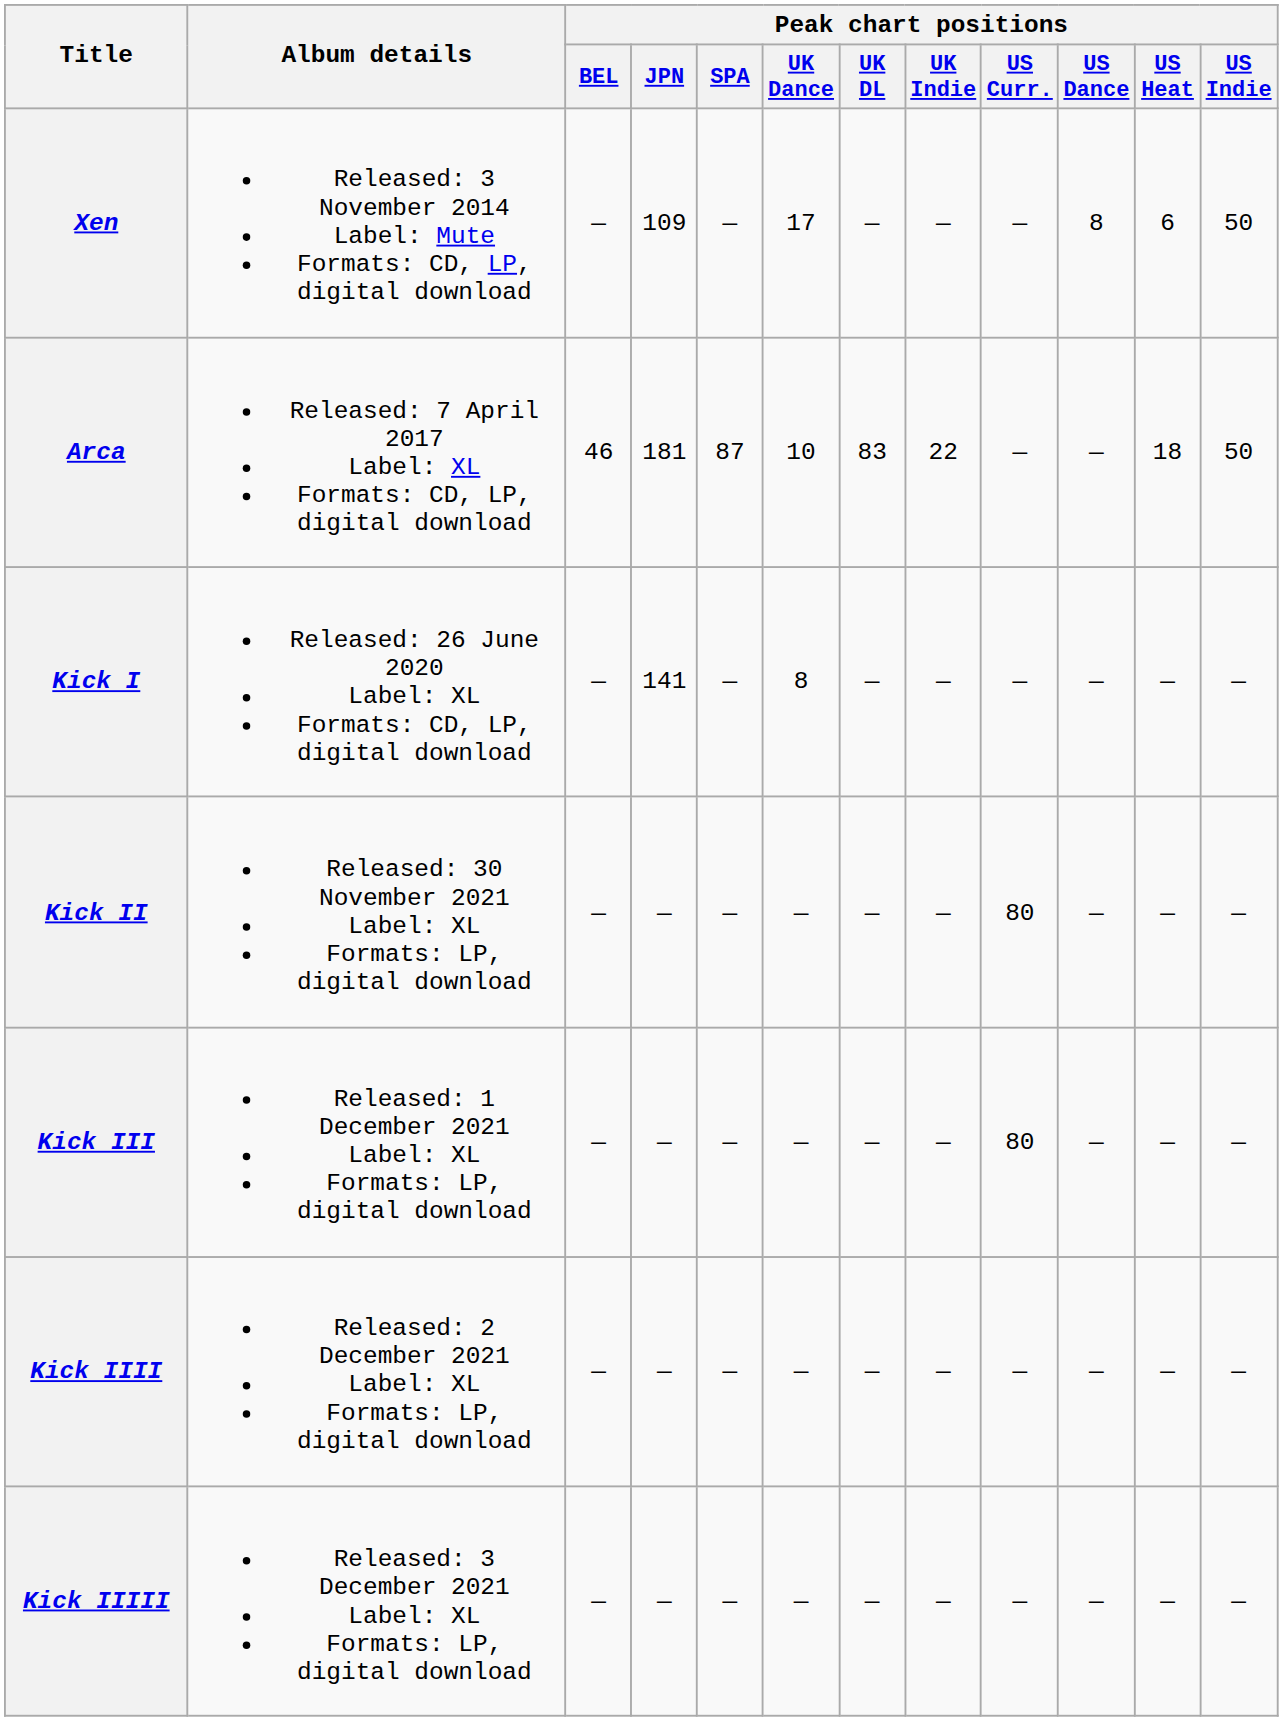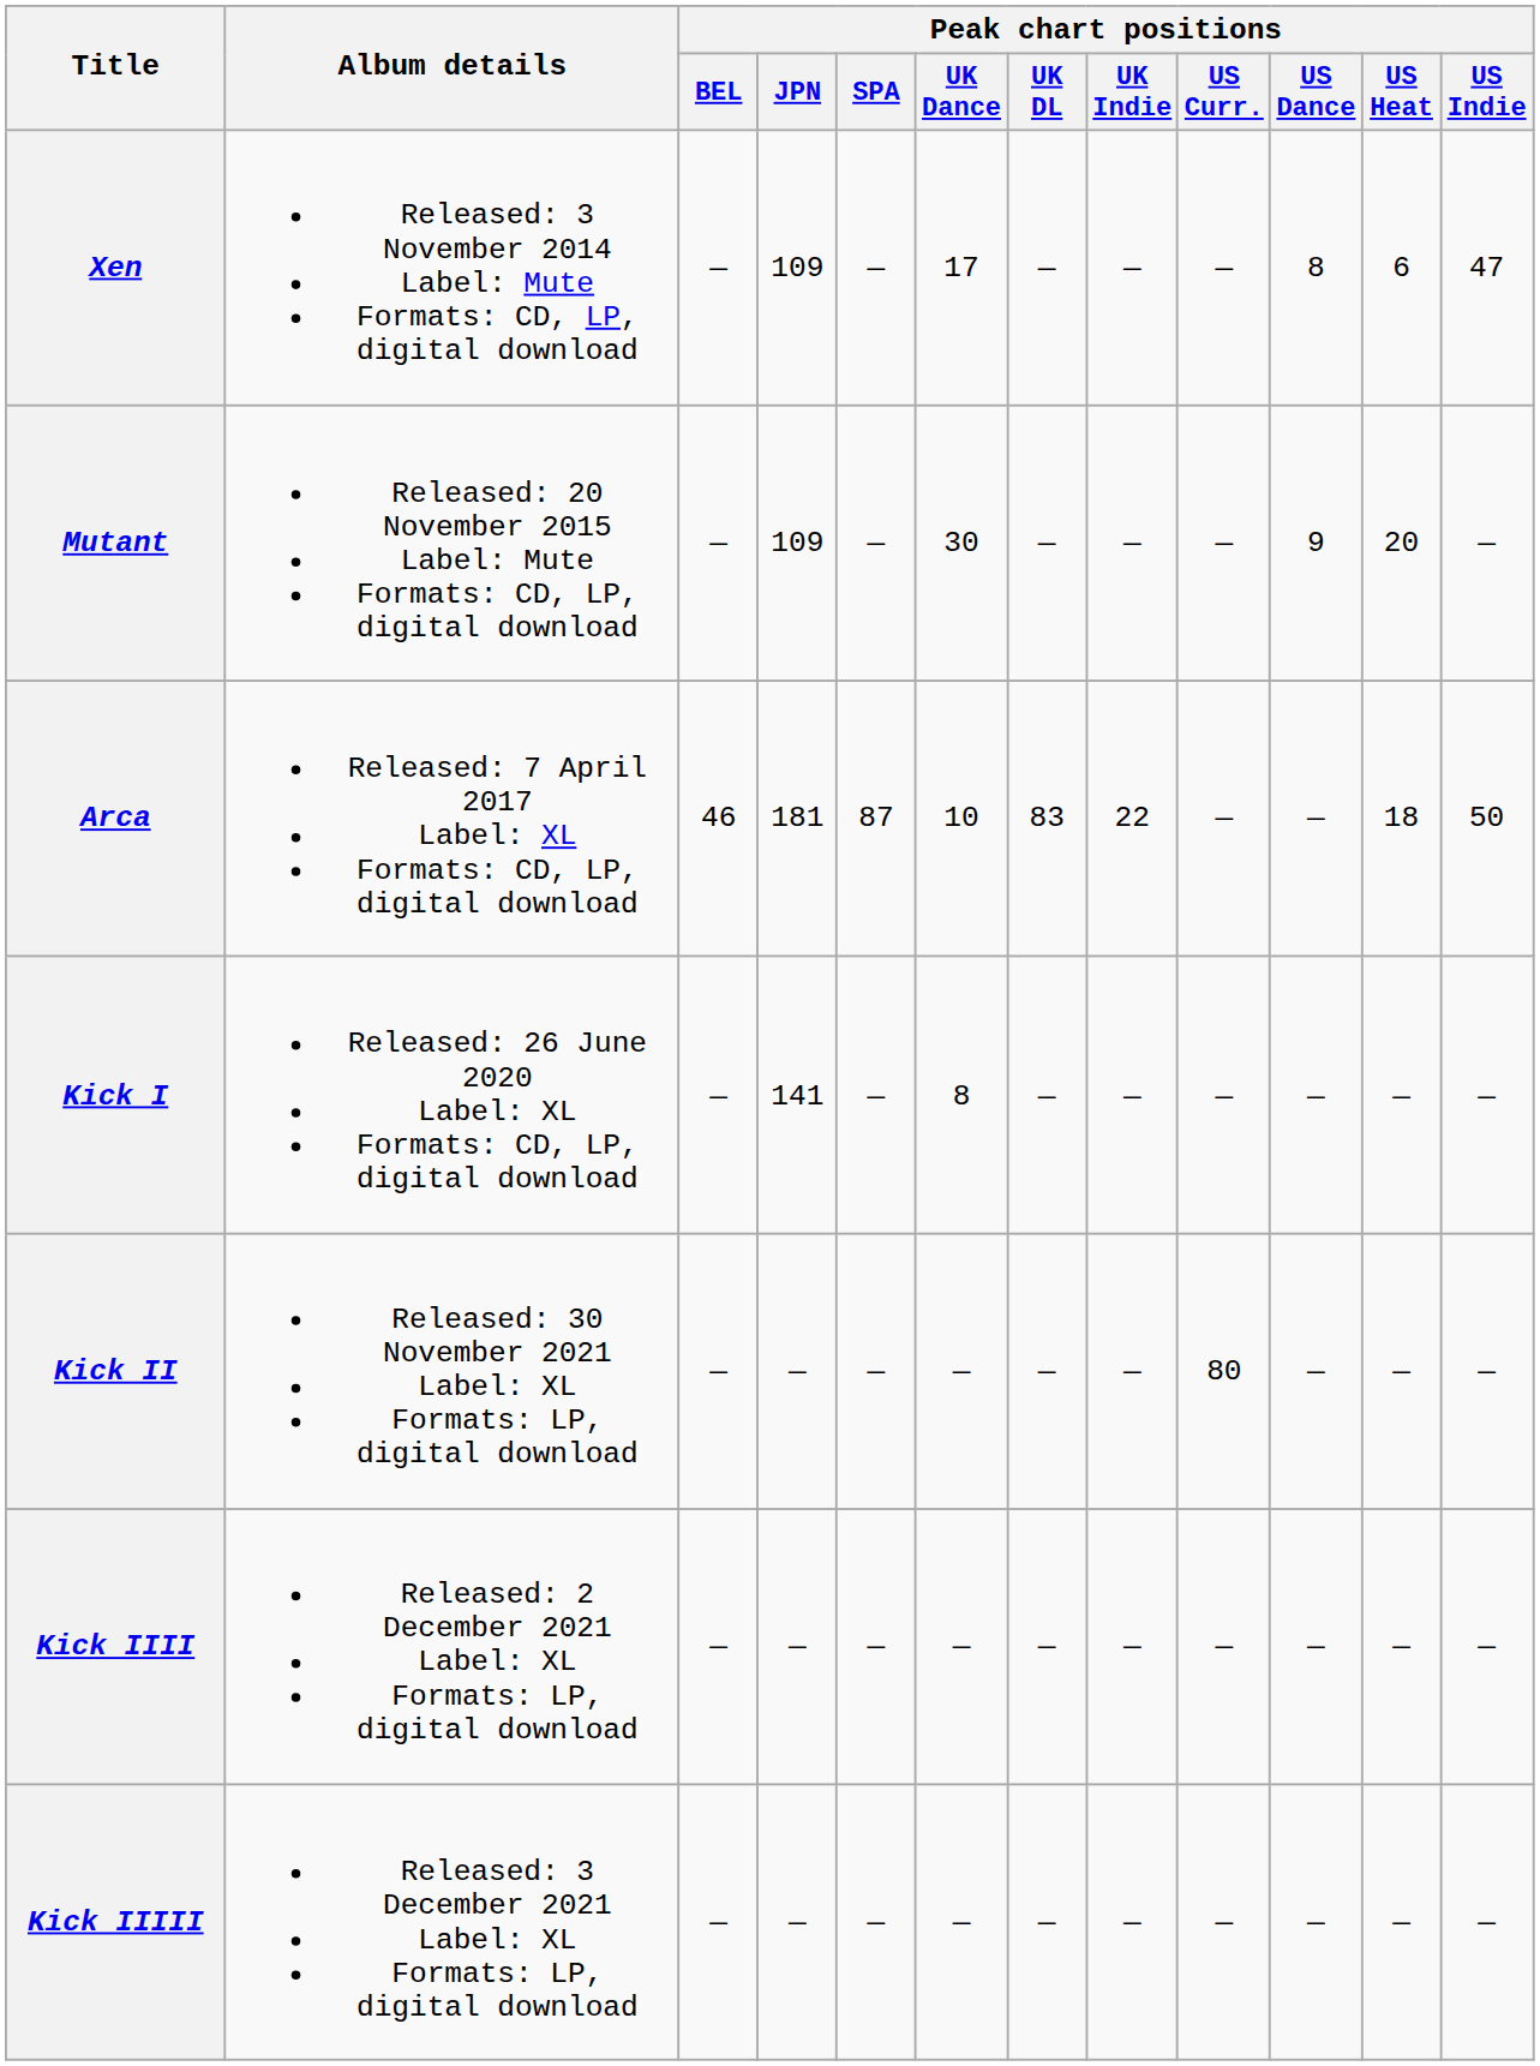 <table class="wikitable plainrowheaders" style="text-align:center;">
 <tr>
 <th scope="col" rowspan="2" style="width:7em;">Title</th>
 <th scope="col" rowspan="2" style="width:15em;">Album details</th>
 <th scope="col" colspan="10">Peak chart positions</th>
 </tr>
 <tr>
 <th scope="col" style="width:2.5em;font-size:90%;"><a href='#'>BEL</a><br></th>
 <th scope="col" style="width:2.5em;font-size:90%;"><a href='#'>JPN</a><br></th>
 <th scope="col" style="width:2.5em;font-size:90%;"><a href='#'>SPA</a><br></th>
 <th scope="col" style="width:2.5em;font-size:90%;"><a href='#'>UK<br>Dance</a><br></th>
 <th scope="col" style="width:2.5em;font-size:90%;"><a href='#'>UK<br>DL</a><br></th>
 <th scope="col" style="width:2.5em;font-size:90%;"><a href='#'>UK<br>Indie</a><br></th>
 <th scope="col" style="width:2.5em;font-size:90%;"><a href='#'>US<br>Curr.</a><br></th>
 <th scope="col" style="width:2.5em;font-size:90%;"><a href='#'>US<br>Dance</a><br></th>
 <th scope="col" style="width:2.5em;font-size:90%;"><a href='#'>US<br>Heat</a><br></th>
 <th scope="col" style="width:2.5em;font-size:90%;"><a href='#'>US<br>Indie</a><br></th>
 </tr>
 <tr>
 <th scope="row"><em><a href='#'>Xen</a></em></th>
 <td><br><ul><li>Released: 3 November 2014</li><li>Label: <a href='#'>Mute</a></li><li>Formats: CD, <a href='#'>LP</a>, digital download</li></ul></td>
 <td>—</td>
 <td>109</td>
 <td>—</td>
 <td>17</td>
 <td>—</td>
 <td>—</td>
 <td>—</td>
 <td>8</td>
 <td>6</td>
-<td>50</td>
+<td>47</td>
+</tr>
+<tr>
+<th scope="row"><em><a href='#'>Mutant</a></em></th>
+<td><br><ul><li>Released: 20 November 2015</li><li>Label: Mute</li><li>Formats: CD, LP, digital download</li></ul></td>
+<td>—</td>
+<td>109</td>
+<td>—</td>
+<td>30</td>
+<td>—</td>
+<td>—</td>
+<td>—</td>
+<td>9</td>
+<td>20</td>
+<td>—</td>
 </tr>
 <tr>
 <th scope="row"><em><a href='#'>Arca</a></em></th>
 <td><br><ul><li>Released: 7 April 2017</li><li>Label: <a href='#'>XL</a></li><li>Formats: CD, LP, digital download</li></ul></td>
 <td>46</td>
 <td>181</td>
 <td>87</td>
 <td>10</td>
 <td>83</td>
 <td>22</td>
 <td>—</td>
 <td>—</td>
 <td>18</td>
 <td>50</td>
 </tr>
 <tr>
 <th scope="row"><em><a href='#'>Kick I</a></em></th>
 <td><br><ul><li>Released: 26 June 2020</li><li>Label: XL</li><li>Formats: CD, LP, digital download</li></ul></td>
 <td>—</td>
 <td>141</td>
 <td>—</td>
 <td>8</td>
 <td>—</td>
 <td>—</td>
 <td>—</td>
 <td>—</td>
 <td>—</td>
 <td>—</td>
 </tr>
 <tr>
 <th scope="row"><em><a href='#'>Kick II</a></em></th>
 <td><br><ul><li>Released: 30 November 2021</li><li>Label: XL</li><li>Formats: LP, digital download</li></ul></td>
 <td>—</td>
 <td>—</td>
 <td>—</td>
 <td>—</td>
 <td>—</td>
 <td>—</td>
 <td>80</td>
 <td>—</td>
 <td>—</td>
 <td>—</td>
 </tr>
 <tr>
-<th scope="row"><em><a href='#'>Kick III</a></em></th>
-<td><br><ul><li>Released: 1 December 2021</li><li>Label: XL</li><li>Formats: LP, digital download</li></ul></td>
-<td>—</td>
-<td>—</td>
-<td>—</td>
-<td>—</td>
-<td>—</td>
-<td>—</td>
-<td>80</td>
-<td>—</td>
-<td>—</td>
-<td>—</td>
-</tr>
-<tr>
 <th scope="row"><em><a href='#'>Kick IIII</a></em></th>
 <td><br><ul><li>Released: 2 December 2021</li><li>Label: XL</li><li>Formats: LP, digital download</li></ul></td>
 <td>—</td>
 <td>—</td>
 <td>—</td>
 <td>—</td>
 <td>—</td>
 <td>—</td>
 <td>—</td>
 <td>—</td>
 <td>—</td>
 <td>—</td>
 </tr>
 <tr>
 <th scope="row"><em><a href='#'>Kick IIIII</a></em></th>
 <td><br><ul><li>Released: 3 December 2021</li><li>Label: XL</li><li>Formats: LP, digital download</li></ul></td>
 <td>—</td>
 <td>—</td>
 <td>—</td>
 <td>—</td>
 <td>—</td>
 <td>—</td>
 <td>—</td>
 <td>—</td>
 <td>—</td>
 <td>—</td>
 </tr>
 </table>
